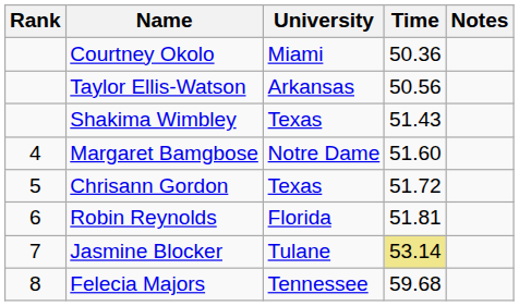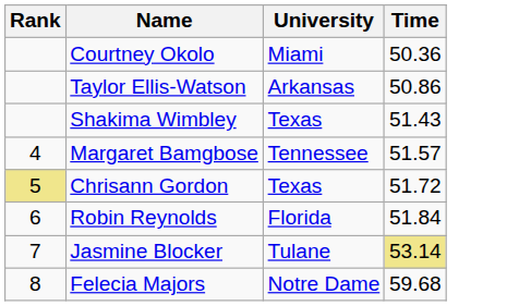 <table class="wikitable sortable" style="text-align:center">
 <tr>
 <th>Rank</th>
 <th>Name</th>
 <th>University</th>
 <th>Time</th>
-<th>Notes</th>
 </tr>
 <tr>
 <td></td>
 <td align=left><a href='#'>Courtney Okolo</a></td>
 <td align=left><a href='#'>Miami</a></td>
 <td>50.36</td>
-<td></td>
 </tr>
 <tr>
 <td></td>
 <td align=left><a href='#'>Taylor Ellis-Watson</a></td>
 <td align=left><a href='#'>Arkansas</a></td>
-<td>50.56</td>
-<td></td>
+<td>50.86</td>
 </tr>
 <tr>
 <td></td>
 <td align=left><a href='#'>Shakima Wimbley</a></td>
 <td align=left><a href='#'>Texas</a></td>
 <td>51.43</td>
-<td></td>
 </tr>
 <tr>
 <td>4</td>
 <td align=left><a href='#'>Margaret Bamgbose</a></td>
-<td align=left><a href='#'>Notre Dame</a></td>
-<td>51.60</td>
-<td></td>
+<td align=left><a href='#'>Tennessee</a></td>
+<td>51.57</td>
 </tr>
 <tr>
-<td>5</td>
+<td style="background: khaki;">5</td>
 <td align=left><a href='#'>Chrisann Gordon</a> </td>
 <td align=left><a href='#'>Texas</a></td>
 <td>51.72</td>
-<td></td>
 </tr>
 <tr>
 <td>6</td>
 <td align=left><a href='#'>Robin Reynolds</a></td>
 <td align=left><a href='#'>Florida</a></td>
-<td>51.81</td>
-<td></td>
+<td>51.84</td>
 </tr>
 <tr>
 <td>7</td>
 <td align=left><a href='#'>Jasmine Blocker</a></td>
 <td align=left><a href='#'>Tulane</a></td>
 <td style="background: khaki;">53.14</td>
-<td></td>
 </tr>
 <tr>
 <td>8</td>
 <td align=left><a href='#'>Felecia Majors</a></td>
-<td align=left><a href='#'>Tennessee</a></td>
+<td align=left><a href='#'>Notre Dame</a></td>
 <td>59.68</td>
-<td></td>
 </tr>
 </table>
